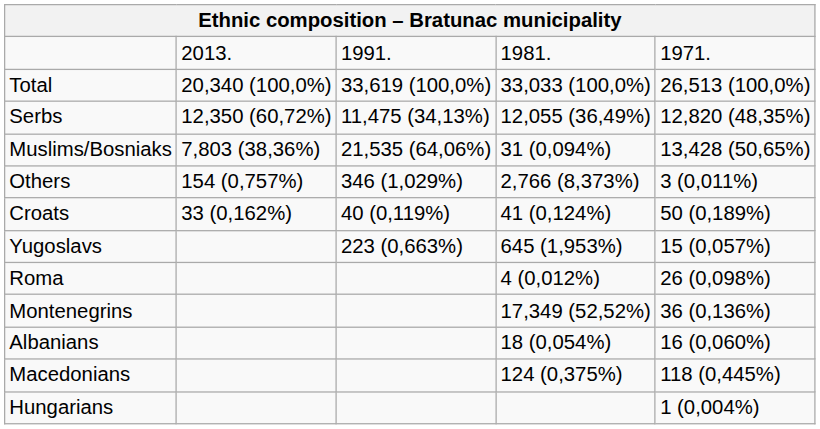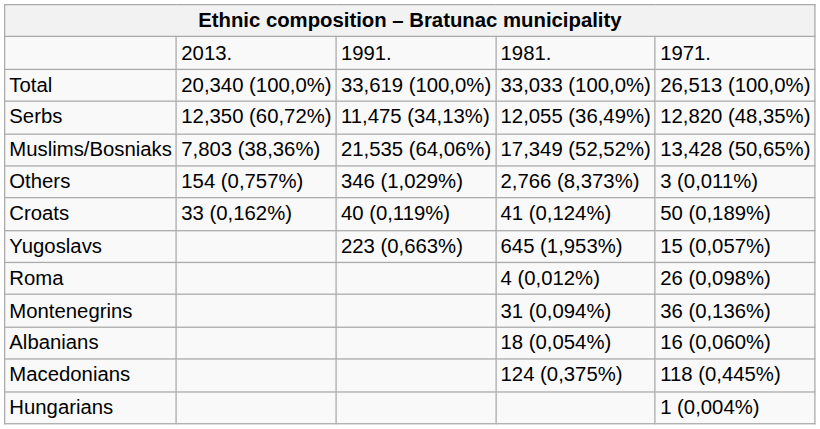 <table class="wikitable">
 <tr>
 <th colspan="8">Ethnic composition – Bratunac municipality</th>
 </tr>
 <tr>
 <td></td>
 <td>2013.</td>
 <td>1991.</td>
 <td>1981.</td>
 <td>1971.</td>
 </tr>
 <tr>
 <td>Total</td>
 <td>20,340 (100,0%)</td>
 <td>33,619 (100,0%)</td>
 <td>33,033 (100,0%)</td>
 <td>26,513 (100,0%)</td>
 </tr>
 <tr>
 <td>Serbs</td>
 <td>12,350 (60,72%)</td>
 <td>11,475 (34,13%)</td>
 <td>12,055 (36,49%)</td>
 <td>12,820 (48,35%)</td>
 </tr>
 <tr>
 <td>Muslims/Bosniaks</td>
 <td>7,803 (38,36%)</td>
 <td>21,535 (64,06%)</td>
-<td>31 (0,094%)</td>
+<td>17,349 (52,52%)</td>
 <td>13,428 (50,65%)</td>
 </tr>
 <tr>
 <td>Others</td>
 <td>154 (0,757%)</td>
 <td>346 (1,029%)</td>
 <td>2,766 (8,373%)</td>
 <td>3 (0,011%)</td>
 </tr>
 <tr>
 <td>Croats</td>
 <td>33 (0,162%)</td>
 <td>40 (0,119%)</td>
 <td>41 (0,124%)</td>
 <td>50 (0,189%)</td>
 </tr>
 <tr>
 <td>Yugoslavs</td>
 <td></td>
 <td>223 (0,663%)</td>
 <td>645 (1,953%)</td>
 <td>15 (0,057%)</td>
 </tr>
 <tr>
 <td>Roma</td>
 <td></td>
 <td></td>
 <td>4 (0,012%)</td>
 <td>26 (0,098%)</td>
 </tr>
 <tr>
 <td>Montenegrins</td>
 <td></td>
 <td></td>
-<td>17,349 (52,52%)</td>
+<td>31 (0,094%)</td>
 <td>36 (0,136%)</td>
 </tr>
 <tr>
 <td>Albanians</td>
 <td></td>
 <td></td>
 <td>18 (0,054%)</td>
 <td>16 (0,060%)</td>
 </tr>
 <tr>
 <td>Macedonians</td>
 <td></td>
 <td></td>
 <td>124 (0,375%)</td>
 <td>118 (0,445%)</td>
 </tr>
 <tr>
 <td>Hungarians</td>
 <td></td>
 <td></td>
 <td></td>
 <td>1 (0,004%)</td>
 </tr>
 </table>
